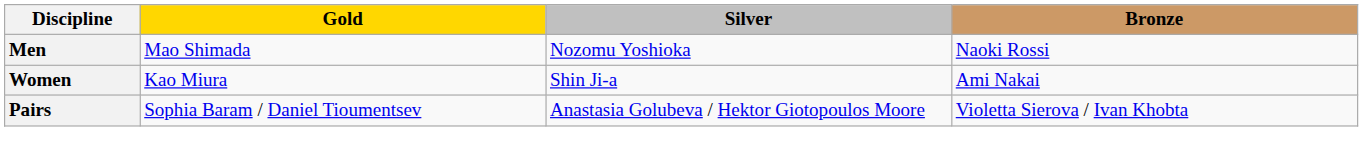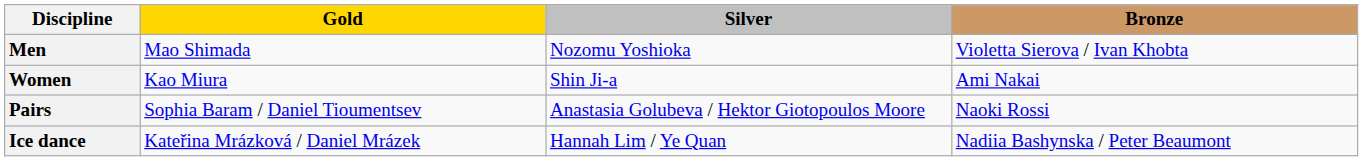 <table class="wikitable unsortable" style="text-align:left; width:90%;">
 <tr>
 <th scope="col" style="text-align:center; width:10%">Discipline</th>
 <td scope="col" style="text-align:center; width:30%; background:gold"><strong>Gold</strong></td>
 <td scope="col" style="text-align:center; width:30%; background:silver"><strong>Silver</strong></td>
 <td scope="col" style="text-align:center; width:30%; background:#c96"><strong>Bronze</strong></td>
 </tr>
 <tr>
 <th scope="row" style="text-align:left">Men</th>
 <td> <a href='#'>Mao Shimada</a></td>
 <td> <a href='#'>Nozomu Yoshioka</a></td>
-<td> <a href='#'>Naoki Rossi</a></td>
+<td> <a href='#'>Violetta Sierova</a> / <a href='#'>Ivan Khobta</a></td>
 </tr>
 <tr>
 <th scope="row" style="text-align:left">Women</th>
 <td> <a href='#'>Kao Miura</a></td>
 <td> <a href='#'>Shin Ji-a</a></td>
 <td> <a href='#'>Ami Nakai</a></td>
 </tr>
 <tr>
 <th scope="row" style="text-align:left">Pairs</th>
 <td> <a href='#'>Sophia Baram</a> / <a href='#'>Daniel Tioumentsev</a></td>
 <td> <a href='#'>Anastasia Golubeva</a> / <a href='#'>Hektor Giotopoulos Moore</a></td>
-<td> <a href='#'>Violetta Sierova</a> / <a href='#'>Ivan Khobta</a></td>
+<td> <a href='#'>Naoki Rossi</a></td>
+</tr>
+<tr>
+<th scope="row" style="text-align:left">Ice dance</th>
+<td> <a href='#'>Kateřina Mrázková</a> / <a href='#'>Daniel Mrázek</a></td>
+<td> <a href='#'>Hannah Lim</a> / <a href='#'>Ye Quan</a></td>
+<td> <a href='#'>Nadiia Bashynska</a> / <a href='#'>Peter Beaumont</a></td>
 </tr>
 </table>
